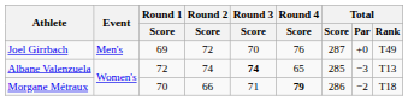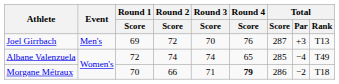 <table class=wikitable style=font-size:90%;text-align:center>
 <tr>
 <th rowspan=2>Athlete</th>
 <th rowspan=2>Event</th>
 <th>Round 1</th>
 <th>Round 2</th>
 <th>Round 3</th>
 <th>Round 4</th>
 <th colspan=3>Total</th>
 </tr>
 <tr style=font-size:95%>
 <th>Score</th>
 <th>Score</th>
 <th>Score</th>
 <th>Score</th>
 <th>Score</th>
 <th>Par</th>
 <th>Rank</th>
 </tr>
 <tr>
 <td align=left><a href='#'>Joel Girrbach</a></td>
 <td align=left><a href='#'>Men's</a></td>
 <td>69</td>
 <td>72</td>
 <td>70</td>
 <td>76</td>
 <td>287</td>
-<td>+0</td>
-<td>T49</td>
+<td>+3</td>
+<td>T13</td>
 </tr>
 <tr>
 <td align=left><a href='#'>Albane Valenzuela</a></td>
 <td align=left rowspan=2><a href='#'>Women's</a></td>
 <td>72</td>
 <td>74</td>
-<td><strong>74</strong></td>
+<td>74</td>
 <td>65</td>
 <td>285</td>
-<td>−3</td>
-<td>T13</td>
+<td>−4</td>
+<td>T49</td>
 </tr>
 <tr>
 <td align=left><a href='#'>Morgane Métraux</a></td>
 <td>70</td>
 <td>66</td>
 <td>71</td>
 <td><strong>79</strong></td>
 <td>286</td>
 <td>−2</td>
 <td>T18</td>
 </tr>
 </table>
